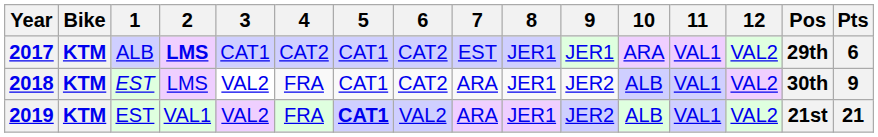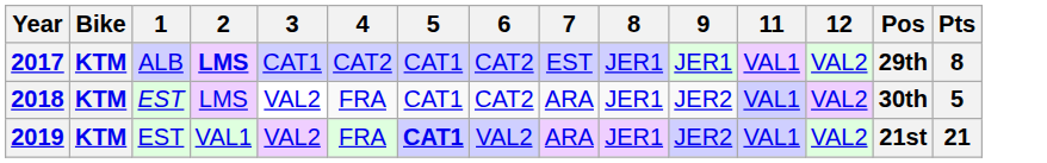 <table class="wikitable" style="text-align:center">
 <tr>
 <th>Year</th>
 <th>Bike</th>
 <th>1</th>
 <th>2</th>
 <th>3</th>
 <th>4</th>
 <th>5</th>
 <th>6</th>
 <th>7</th>
 <th>8</th>
 <th>9</th>
-<th>10</th>
 <th>11</th>
 <th>12</th>
 <th>Pos</th>
 <th>Pts</th>
 </tr>
 <tr>
 <th><a href='#'>2017</a></th>
 <th><a href='#'>KTM</a></th>
 <td style="background:#cfcfff;"><a href='#'>ALB</a><br></td>
 <td style="background:#efcfff;"><strong><a href='#'>LMS</a><br></strong></td>
 <td style="background:#cfcfff;"><a href='#'>CAT1</a><br></td>
 <td style="background:#cfcfff;"><a href='#'>CAT2</a><br></td>
 <td style="background:#cfcfff;"><a href='#'>CAT1</a><br></td>
 <td style="background:#cfcfff;"><a href='#'>CAT2</a><br></td>
 <td style="background:#cfcfff;"><a href='#'>EST</a><br></td>
 <td style="background:#cfcfff;"><a href='#'>JER1</a><br></td>
 <td style="background:#dfffdf;"><a href='#'>JER1</a><br></td>
-<td style="background:#efcfff;"><a href='#'>ARA</a><br></td>
 <td style="background:#efcfff;"><a href='#'>VAL1</a><br></td>
 <td style="background:#dfffdf;"><a href='#'>VAL2</a><br></td>
 <th>29th</th>
-<th>6</th>
+<th>8</th>
 </tr>
 <tr>
 <th><a href='#'>2018</a></th>
 <th><a href='#'>KTM</a></th>
 <td style="background:#DFFFDF;"><em><a href='#'>EST</a></em><br></td>
 <td style="background:#efcfff;"><a href='#'>LMS</a><br></td>
 <td style="background:#FFFFFF;"><a href='#'>VAL2</a><br></td>
 <td><a href='#'>FRA</a></td>
 <td><a href='#'>CAT1</a></td>
 <td><a href='#'>CAT2</a></td>
 <td><a href='#'>ARA</a></td>
 <td><a href='#'>JER1</a></td>
 <td><a href='#'>JER2</a></td>
-<td style="background:#CFCFFF;"><a href='#'>ALB</a><br></td>
 <td style="background:#CFCFFF;"><a href='#'>VAL1</a><br></td>
 <td style="background:#EFCFFF;"><a href='#'>VAL2</a><br></td>
 <th>30th</th>
-<th>9</th>
+<th>5</th>
 </tr>
 <tr>
 <th align="left"><a href='#'>2019</a></th>
 <th><a href='#'>KTM</a></th>
 <td style="background:#dfffdf;"><a href='#'>EST</a><br></td>
 <td style="background:#dfffdf;"><a href='#'>VAL1</a><br></td>
 <td style="background:#efcfff;"><a href='#'>VAL2</a><br></td>
 <td style="background:#dfffdf;"><a href='#'>FRA</a><br></td>
 <td style="background:#cfcfff;"><strong><a href='#'>CAT1</a><br></strong></td>
 <td style="background:#cfcfff;"><a href='#'>VAL2</a><br></td>
 <td style="background:#efcfff;"><a href='#'>ARA</a><br></td>
 <td style="background:#efcfff;"><a href='#'>JER1</a><br></td>
 <td style="background:#cfcfff;"><a href='#'>JER2</a><br></td>
-<td style="background:#dfffdf;"><a href='#'>ALB</a><br></td>
 <td style="background:#cfcfff;"><a href='#'>VAL1</a><br></td>
 <td style="background:#dfffdf;"><a href='#'>VAL2</a><br></td>
 <th>21st</th>
 <th>21</th>
 </tr>
 </table>
